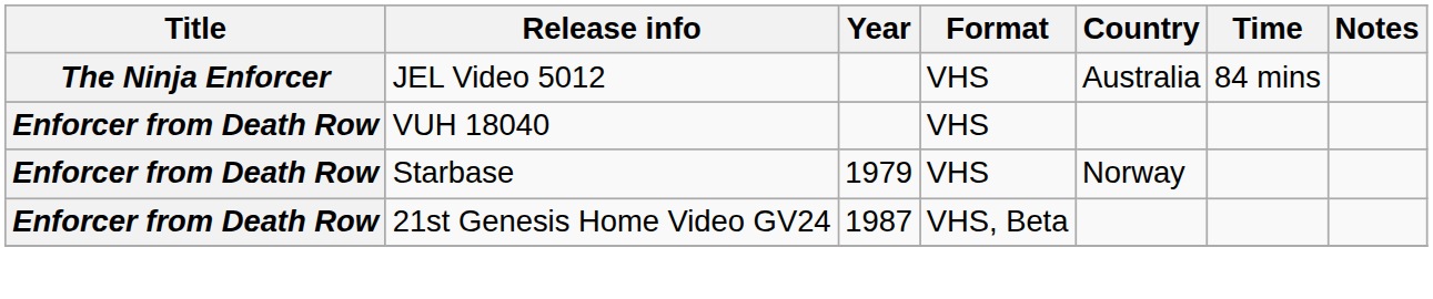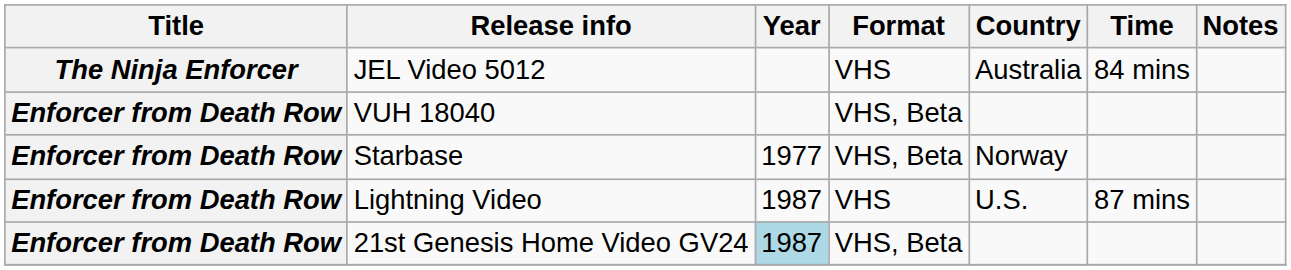 <table class="wikitable plainrowheaders sortable">
 <tr>
 <th scope="col">Title</th>
 <th scope="col">Release info</th>
 <th scope="col">Year</th>
 <th scope="col">Format</th>
 <th scope="col">Country</th>
 <th scope="col">Time</th>
 <th scope="col" class="unsortable">Notes</th>
 </tr>
 <tr>
 <th scope="row"><em>The Ninja Enforcer</em></th>
 <td>JEL Video 5012</td>
 <td></td>
 <td>VHS</td>
 <td>Australia</td>
 <td>84 mins</td>
 <td></td>
 </tr>
 <tr>
 <th scope="row"><em>Enforcer from Death Row</em></th>
 <td>VUH 18040</td>
 <td></td>
-<td>VHS</td>
+<td>VHS, Beta</td>
 <td></td>
 <td></td>
 <td></td>
 </tr>
 <tr>
 <th scope="row"><em>Enforcer from Death Row</em></th>
 <td>Starbase</td>
-<td>1979</td>
-<td>VHS</td>
+<td>1977</td>
+<td>VHS, Beta</td>
 <td>Norway</td>
 <td></td>
 <td></td>
 </tr>
 <tr>
 <th scope="row"><em>Enforcer from Death Row</em></th>
+<td>Lightning Video </td>
+<td>1987</td>
+<td>VHS</td>
+<td>U.S.</td>
+<td>87 mins</td>
+<td></td>
+</tr>
+<tr>
+<th scope="row"><em>Enforcer from Death Row</em></th>
 <td>21st Genesis Home Video GV24</td>
-<td>1987</td>
+<td style="background: lightblue;">1987</td>
 <td>VHS, Beta</td>
 <td></td>
 <td></td>
 <td></td>
 </tr>
 <tr>
 </tr>
 </table>
